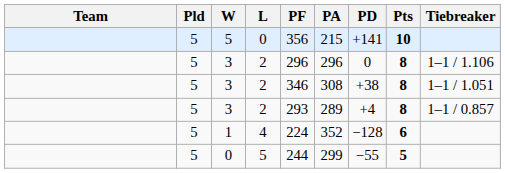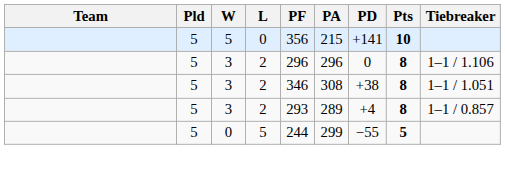 <table class=wikitable style="text-align:center">
 <tr>
 <th width=180>Team</th>
 <th width=30>Pld</th>
 <th width=30>W</th>
 <th width=30>L</th>
 <th width=30>PF</th>
 <th width=30>PA</th>
 <th width=30>PD</th>
 <th width=30>Pts</th>
 <th width=80>Tiebreaker</th>
 </tr>
 <tr bgcolor="#dfefff">
 <td align="left"></td>
 <td>5</td>
 <td>5</td>
 <td>0</td>
 <td>356</td>
 <td>215</td>
 <td>+141</td>
 <td><strong>10</strong></td>
 <td></td>
 </tr>
 <tr>
 <td align="left"></td>
 <td>5</td>
 <td>3</td>
 <td>2</td>
 <td>296</td>
 <td>296</td>
 <td>0</td>
 <td><strong>8</strong></td>
 <td>1–1 / 1.106</td>
 </tr>
 <tr>
 <td align="left"></td>
 <td>5</td>
 <td>3</td>
 <td>2</td>
 <td>346</td>
 <td>308</td>
 <td>+38</td>
 <td><strong>8</strong></td>
 <td>1–1 / 1.051</td>
 </tr>
 <tr>
 <td align="left"></td>
 <td>5</td>
 <td>3</td>
 <td>2</td>
 <td>293</td>
 <td>289</td>
 <td>+4</td>
 <td><strong>8</strong></td>
 <td>1–1 / 0.857</td>
 </tr>
 <tr>
 <td align="left"></td>
 <td>5</td>
-<td>1</td>
-<td>4</td>
-<td>224</td>
-<td>352</td>
-<td>−128</td>
-<td><strong>6</strong></td>
-<td></td>
-</tr>
-<tr>
-<td align="left"></td>
-<td>5</td>
 <td>0</td>
 <td>5</td>
 <td>244</td>
 <td>299</td>
 <td>−55</td>
 <td><strong>5</strong></td>
 <td></td>
 </tr>
 </table>
